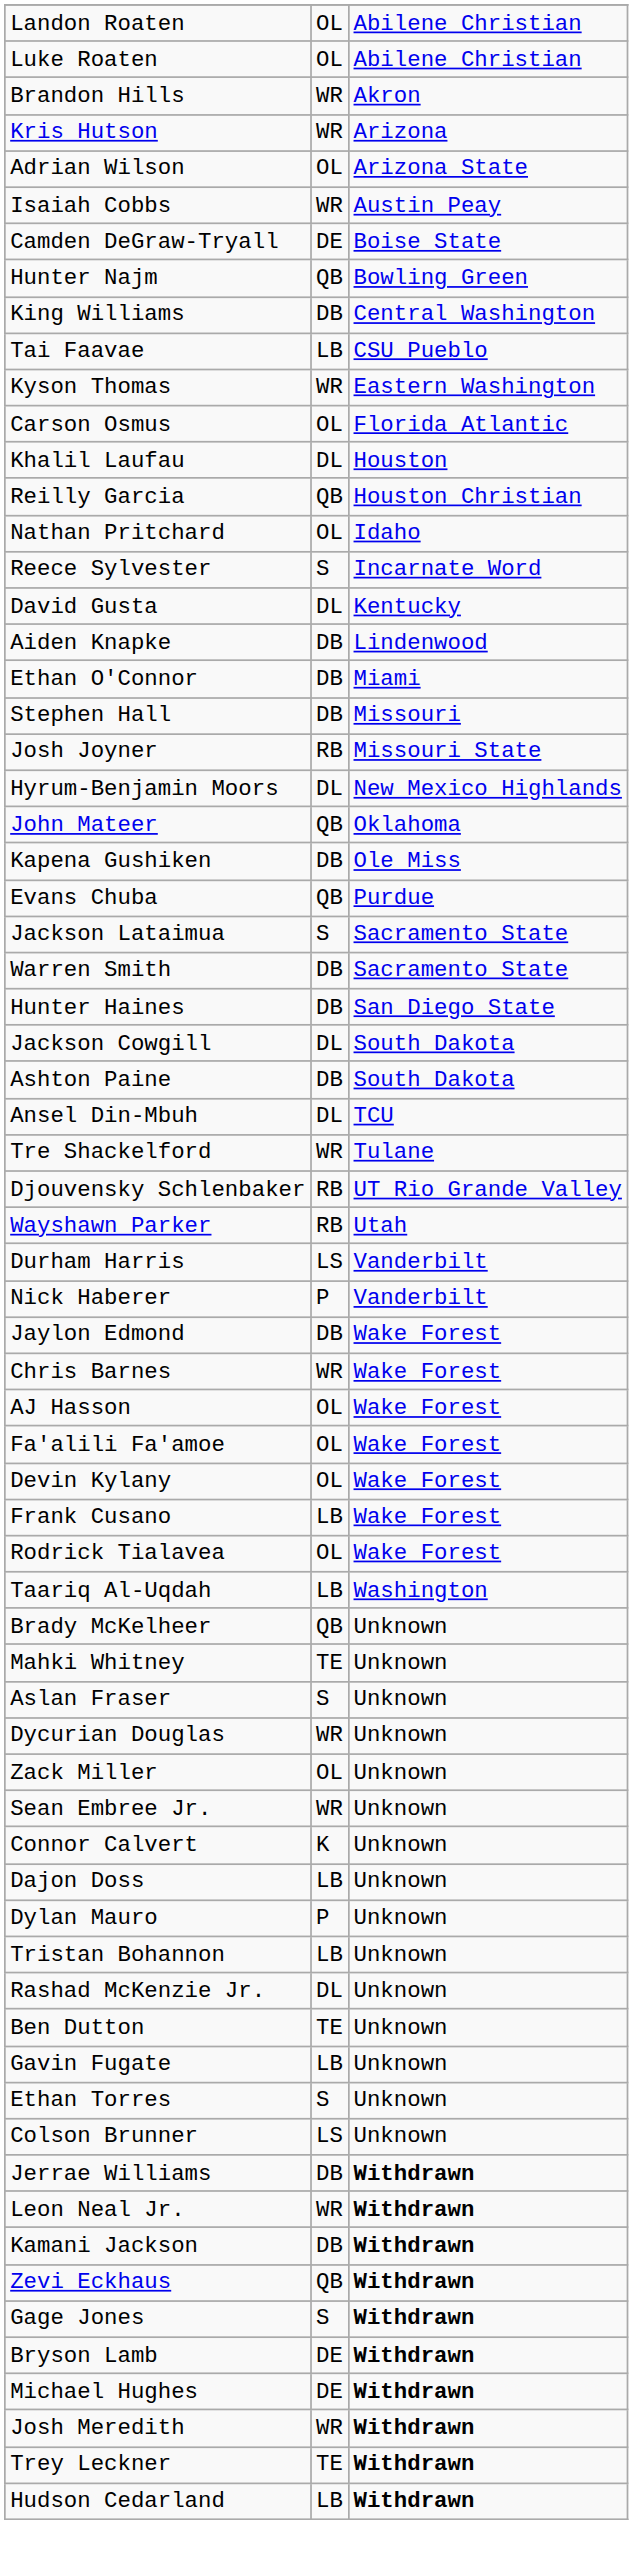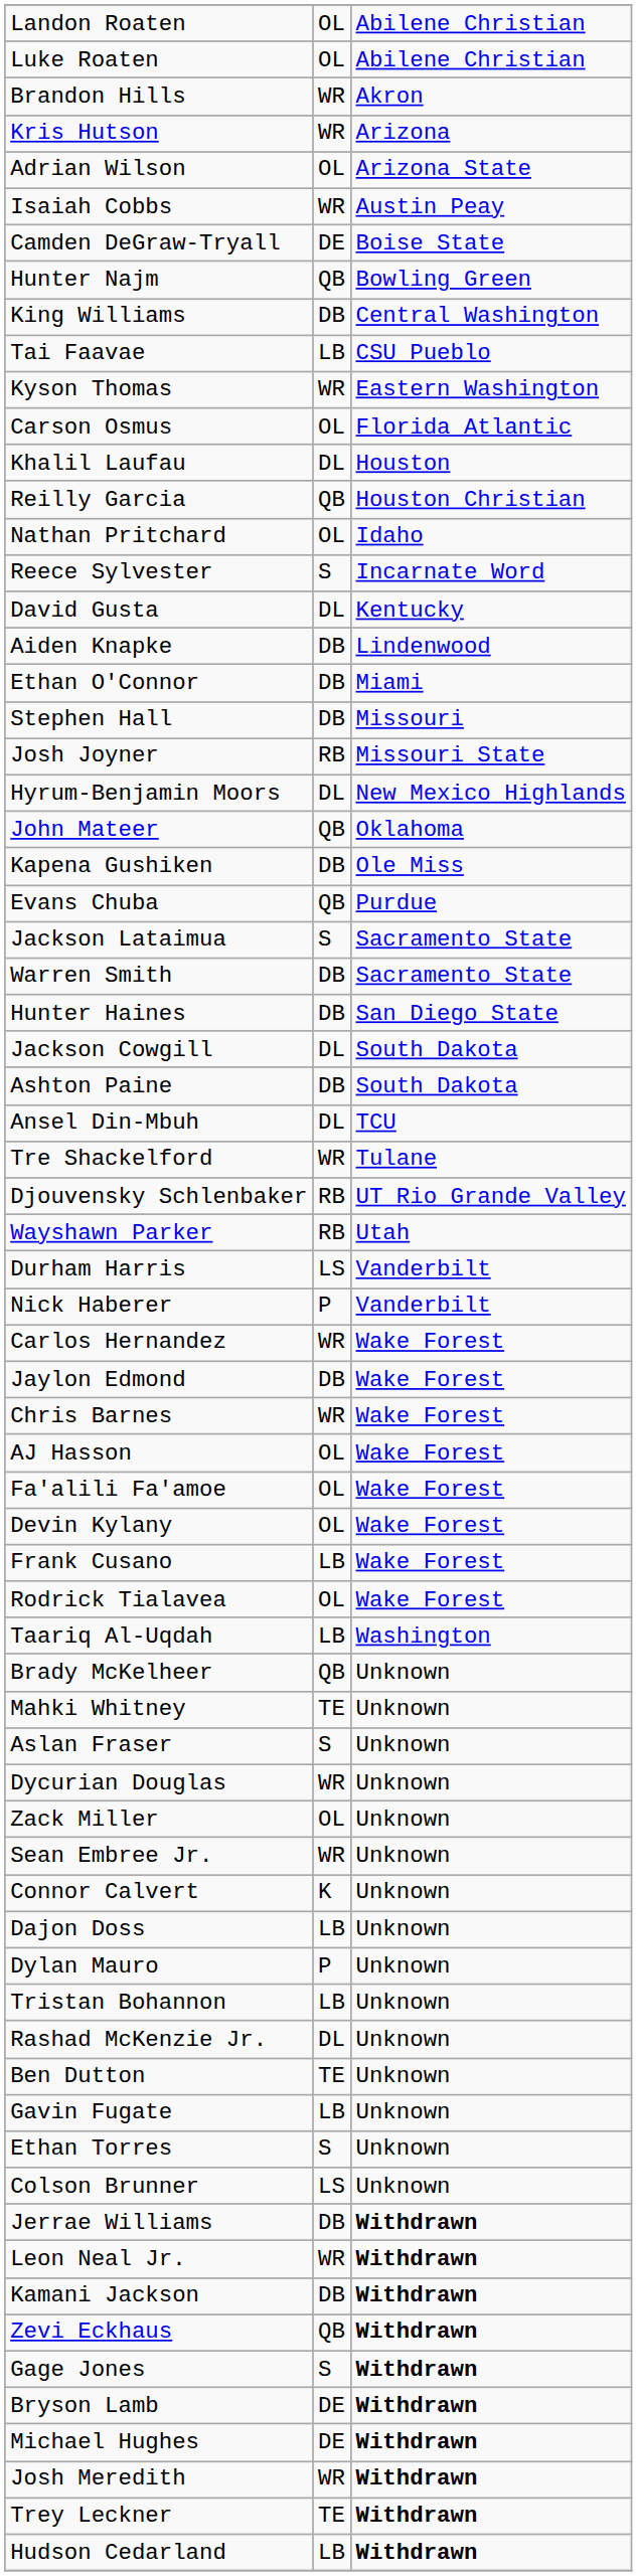 <table class="wikitable sortable">
 <tr>
 </tr>
 <tr>
 <td>Landon Roaten</td>
 <td>OL</td>
 <td><a href='#'>Abilene Christian</a></td>
 </tr>
 <tr>
 <td>Luke Roaten</td>
 <td>OL</td>
 <td><a href='#'>Abilene Christian</a></td>
 </tr>
 <tr>
 <td>Brandon Hills</td>
 <td>WR</td>
 <td><a href='#'>Akron</a></td>
 </tr>
 <tr>
 <td><a href='#'>Kris Hutson</a></td>
 <td>WR</td>
 <td><a href='#'>Arizona</a></td>
 </tr>
 <tr>
 <td>Adrian Wilson</td>
 <td>OL</td>
 <td><a href='#'>Arizona State</a></td>
 </tr>
 <tr>
 <td>Isaiah Cobbs</td>
 <td>WR</td>
 <td><a href='#'>Austin Peay</a></td>
 </tr>
 <tr>
 <td>Camden DeGraw-Tryall</td>
 <td>DE</td>
 <td><a href='#'>Boise State</a></td>
 </tr>
 <tr>
 <td>Hunter Najm</td>
 <td>QB</td>
 <td><a href='#'>Bowling Green</a></td>
 </tr>
 <tr>
 <td>King Williams</td>
 <td>DB</td>
 <td><a href='#'>Central Washington</a></td>
 </tr>
 <tr>
 <td>Tai Faavae</td>
 <td>LB</td>
 <td><a href='#'>CSU Pueblo</a></td>
 </tr>
 <tr>
 <td>Kyson Thomas</td>
 <td>WR</td>
 <td><a href='#'>Eastern Washington</a></td>
 </tr>
 <tr>
 <td>Carson Osmus</td>
 <td>OL</td>
 <td><a href='#'>Florida Atlantic</a></td>
 </tr>
 <tr>
 <td>Khalil Laufau</td>
 <td>DL</td>
 <td><a href='#'>Houston</a></td>
 </tr>
 <tr>
 <td>Reilly Garcia</td>
 <td>QB</td>
 <td><a href='#'>Houston Christian</a></td>
 </tr>
 <tr>
 <td>Nathan Pritchard</td>
 <td>OL</td>
 <td><a href='#'>Idaho</a></td>
 </tr>
 <tr>
 <td>Reece Sylvester</td>
 <td>S</td>
 <td><a href='#'>Incarnate Word</a></td>
 </tr>
 <tr>
 <td>David Gusta</td>
 <td>DL</td>
 <td><a href='#'>Kentucky</a></td>
 </tr>
 <tr>
 <td>Aiden Knapke</td>
 <td>DB</td>
 <td><a href='#'>Lindenwood</a></td>
 </tr>
 <tr>
 <td>Ethan O'Connor</td>
 <td>DB</td>
 <td><a href='#'>Miami</a></td>
 </tr>
 <tr>
 <td>Stephen Hall</td>
 <td>DB</td>
 <td><a href='#'>Missouri</a></td>
 </tr>
 <tr>
 <td>Josh Joyner</td>
 <td>RB</td>
 <td><a href='#'>Missouri State</a></td>
 </tr>
 <tr>
 <td>Hyrum-Benjamin Moors</td>
 <td>DL</td>
 <td><a href='#'>New Mexico Highlands</a></td>
 </tr>
 <tr>
 <td><a href='#'>John Mateer</a></td>
 <td>QB</td>
 <td><a href='#'>Oklahoma</a></td>
 </tr>
 <tr>
 <td>Kapena Gushiken</td>
 <td>DB</td>
 <td><a href='#'>Ole Miss</a></td>
 </tr>
 <tr>
 <td>Evans Chuba</td>
 <td>QB</td>
 <td><a href='#'>Purdue</a></td>
 </tr>
 <tr>
 <td>Jackson Lataimua</td>
 <td>S</td>
 <td><a href='#'>Sacramento State</a></td>
 </tr>
 <tr>
 <td>Warren Smith</td>
 <td>DB</td>
 <td><a href='#'>Sacramento State</a></td>
 </tr>
 <tr>
 <td>Hunter Haines</td>
 <td>DB</td>
 <td><a href='#'>San Diego State</a></td>
 </tr>
 <tr>
 <td>Jackson Cowgill</td>
 <td>DL</td>
 <td><a href='#'>South Dakota</a></td>
 </tr>
 <tr>
 <td>Ashton Paine</td>
 <td>DB</td>
 <td><a href='#'>South Dakota</a></td>
 </tr>
 <tr>
 <td>Ansel Din-Mbuh</td>
 <td>DL</td>
 <td><a href='#'>TCU</a></td>
 </tr>
 <tr>
 <td>Tre Shackelford</td>
 <td>WR</td>
 <td><a href='#'>Tulane</a></td>
 </tr>
 <tr>
 <td>Djouvensky Schlenbaker</td>
 <td>RB</td>
 <td><a href='#'>UT Rio Grande Valley</a></td>
 </tr>
 <tr>
 <td><a href='#'>Wayshawn Parker</a></td>
 <td>RB</td>
 <td><a href='#'>Utah</a></td>
 </tr>
 <tr>
 <td>Durham Harris</td>
 <td>LS</td>
 <td><a href='#'>Vanderbilt</a></td>
 </tr>
 <tr>
 <td>Nick Haberer</td>
 <td>P</td>
 <td><a href='#'>Vanderbilt</a></td>
 </tr>
 <tr>
+<td>Carlos Hernandez</td>
+<td>WR</td>
+<td><a href='#'>Wake Forest</a></td>
+</tr>
+<tr>
 <td>Jaylon Edmond</td>
 <td>DB</td>
 <td><a href='#'>Wake Forest</a></td>
 </tr>
 <tr>
 <td>Chris Barnes</td>
 <td>WR</td>
 <td><a href='#'>Wake Forest</a></td>
 </tr>
 <tr>
 <td>AJ Hasson</td>
 <td>OL</td>
 <td><a href='#'>Wake Forest</a></td>
 </tr>
 <tr>
 <td>Fa'alili Fa'amoe</td>
 <td>OL</td>
 <td><a href='#'>Wake Forest</a></td>
 </tr>
 <tr>
 <td>Devin Kylany</td>
 <td>OL</td>
 <td><a href='#'>Wake Forest</a></td>
 </tr>
 <tr>
 <td>Frank Cusano</td>
 <td>LB</td>
 <td><a href='#'>Wake Forest</a></td>
 </tr>
 <tr>
 <td>Rodrick Tialavea</td>
 <td>OL</td>
 <td><a href='#'>Wake Forest</a></td>
 </tr>
 <tr>
 <td>Taariq Al-Uqdah</td>
 <td>LB</td>
 <td><a href='#'>Washington</a></td>
 </tr>
 <tr>
 <td>Brady McKelheer</td>
 <td>QB</td>
 <td>Unknown</td>
 </tr>
 <tr>
 <td>Mahki Whitney</td>
 <td>TE</td>
 <td>Unknown</td>
 </tr>
 <tr>
 <td>Aslan Fraser</td>
 <td>S</td>
 <td>Unknown</td>
 </tr>
 <tr>
 <td>Dycurian Douglas</td>
 <td>WR</td>
 <td>Unknown</td>
 </tr>
 <tr>
 <td>Zack Miller</td>
 <td>OL</td>
 <td>Unknown</td>
 </tr>
 <tr>
 <td>Sean Embree Jr.</td>
 <td>WR</td>
 <td>Unknown</td>
 </tr>
 <tr>
 <td>Connor Calvert</td>
 <td>K</td>
 <td>Unknown</td>
 </tr>
 <tr>
 <td>Dajon Doss</td>
 <td>LB</td>
 <td>Unknown</td>
 </tr>
 <tr>
 <td>Dylan Mauro</td>
 <td>P</td>
 <td>Unknown</td>
 </tr>
 <tr>
 <td>Tristan Bohannon</td>
 <td>LB</td>
 <td>Unknown</td>
 </tr>
 <tr>
 <td>Rashad McKenzie Jr.</td>
 <td>DL</td>
 <td>Unknown</td>
 </tr>
 <tr>
 <td>Ben Dutton</td>
 <td>TE</td>
 <td>Unknown</td>
 </tr>
 <tr>
 <td>Gavin Fugate</td>
 <td>LB</td>
 <td>Unknown</td>
 </tr>
 <tr>
 <td>Ethan Torres</td>
 <td>S</td>
 <td>Unknown</td>
 </tr>
 <tr>
 <td>Colson Brunner</td>
 <td>LS</td>
 <td>Unknown</td>
 </tr>
 <tr>
 <td>Jerrae Williams</td>
 <td>DB</td>
 <td><strong>Withdrawn</strong></td>
 </tr>
 <tr>
 <td>Leon Neal Jr.</td>
 <td>WR</td>
 <td><strong>Withdrawn</strong></td>
 </tr>
 <tr>
 <td>Kamani Jackson</td>
 <td>DB</td>
 <td><strong>Withdrawn</strong></td>
 </tr>
 <tr>
 <td><a href='#'>Zevi Eckhaus</a></td>
 <td>QB</td>
 <td><strong>Withdrawn</strong></td>
 </tr>
 <tr>
 <td>Gage Jones</td>
 <td>S</td>
 <td><strong>Withdrawn</strong></td>
 </tr>
 <tr>
 <td>Bryson Lamb</td>
 <td>DE</td>
 <td><strong>Withdrawn</strong></td>
 </tr>
 <tr>
 <td>Michael Hughes</td>
 <td>DE</td>
 <td><strong>Withdrawn</strong></td>
 </tr>
 <tr>
 <td>Josh Meredith</td>
 <td>WR</td>
 <td><strong>Withdrawn</strong></td>
 </tr>
 <tr>
 <td>Trey Leckner</td>
 <td>TE</td>
 <td><strong>Withdrawn</strong></td>
 </tr>
 <tr>
 <td>Hudson Cedarland</td>
 <td>LB</td>
 <td><strong>Withdrawn</strong></td>
 </tr>
 <tr>
 </tr>
 </table>
